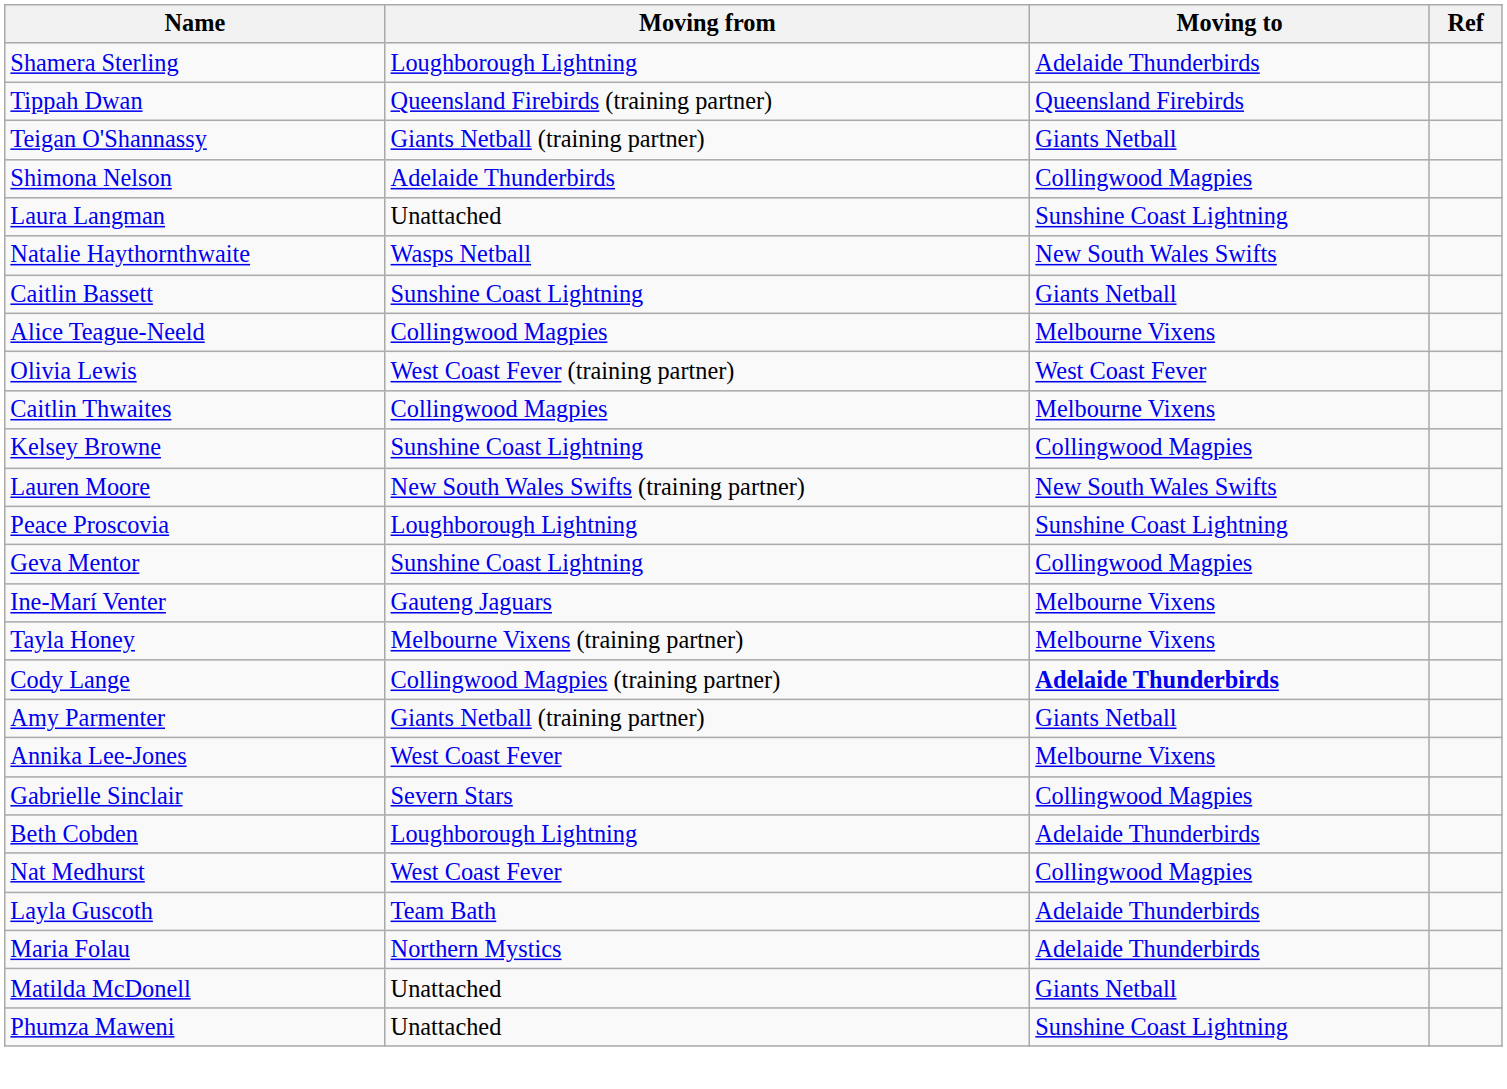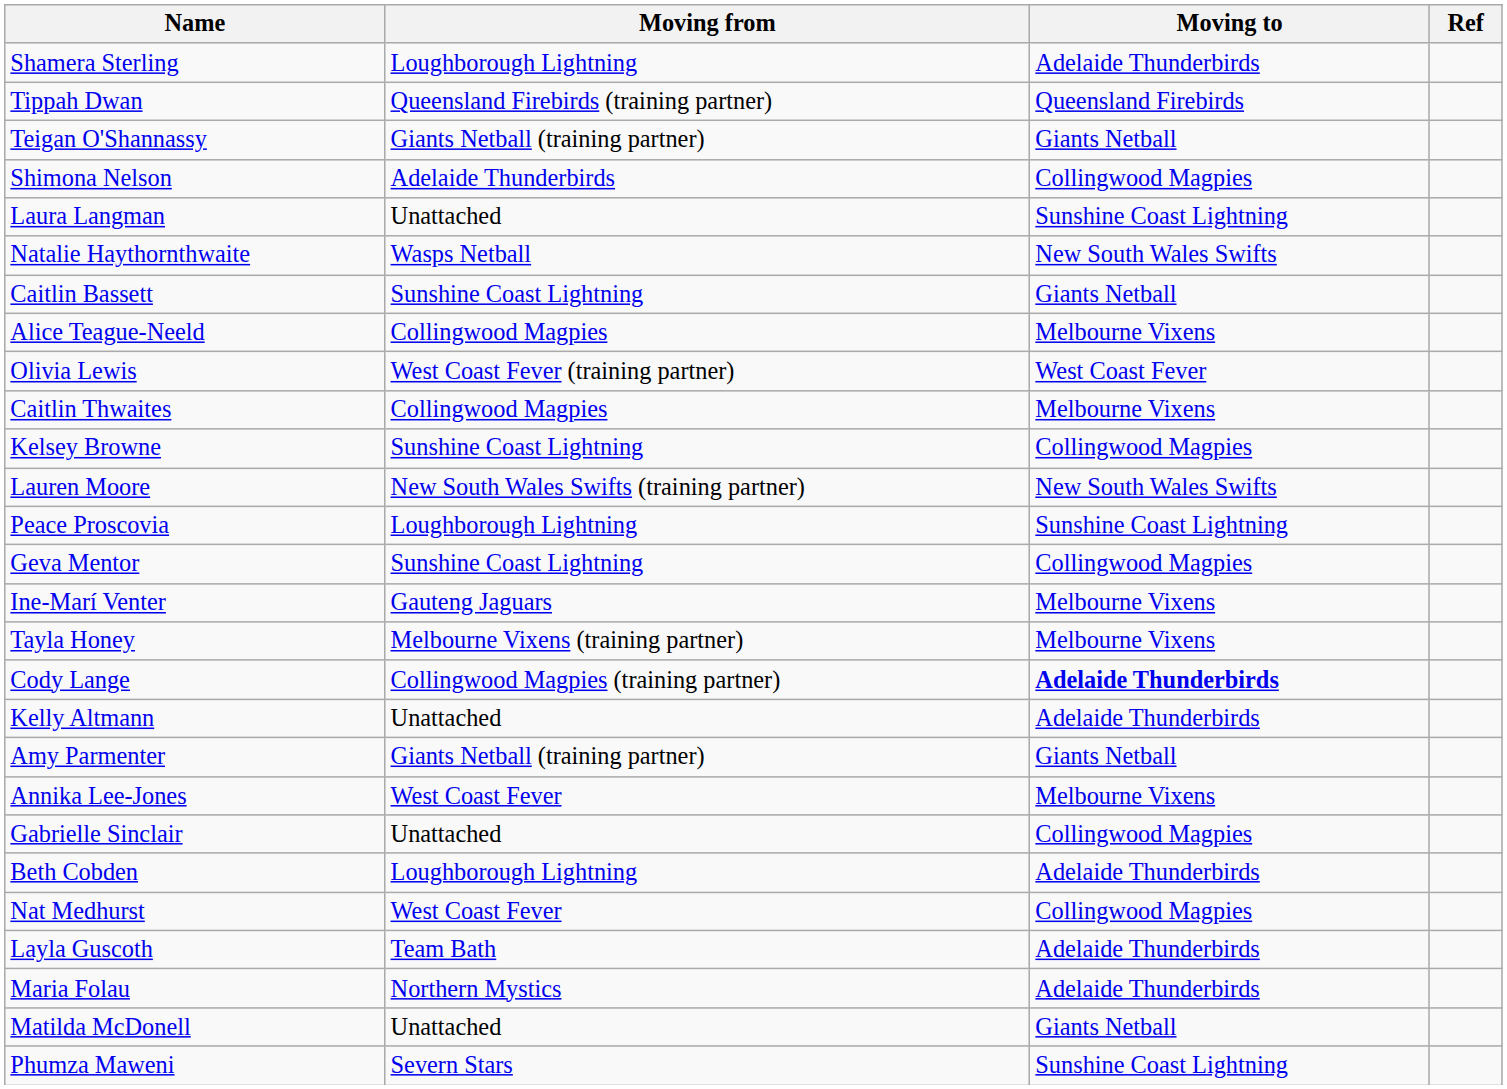 <table class="wikitable sortable" style="width:78%; text-align:center; text-align:left;">
 <tr>
 <th>Name</th>
 <th>Moving from</th>
 <th>Moving to</th>
 <th>Ref</th>
 </tr>
 <tr>
 <td> <a href='#'>Shamera Sterling</a></td>
 <td> <a href='#'>Loughborough Lightning</a></td>
 <td> <a href='#'>Adelaide Thunderbirds</a></td>
 <td></td>
 </tr>
 <tr>
 <td> <a href='#'>Tippah Dwan</a></td>
 <td> <a href='#'>Queensland Firebirds</a> (training partner)</td>
 <td> <a href='#'>Queensland Firebirds</a></td>
 <td></td>
 </tr>
 <tr>
 <td> <a href='#'>Teigan O'Shannassy</a></td>
 <td> <a href='#'>Giants Netball</a> (training partner)</td>
 <td> <a href='#'>Giants Netball</a></td>
 <td></td>
 </tr>
 <tr>
 <td> <a href='#'>Shimona Nelson</a></td>
 <td> <a href='#'>Adelaide Thunderbirds</a></td>
 <td> <a href='#'>Collingwood Magpies</a></td>
 <td></td>
 </tr>
 <tr>
 <td> <a href='#'>Laura Langman</a></td>
 <td>Unattached</td>
 <td> <a href='#'>Sunshine Coast Lightning</a></td>
 <td></td>
 </tr>
 <tr>
 <td> <a href='#'>Natalie Haythornthwaite</a></td>
 <td> <a href='#'>Wasps Netball</a></td>
 <td> <a href='#'>New South Wales Swifts</a></td>
 <td></td>
 </tr>
 <tr>
 <td> <a href='#'>Caitlin Bassett</a></td>
 <td> <a href='#'>Sunshine Coast Lightning</a></td>
 <td> <a href='#'>Giants Netball</a></td>
 <td></td>
 </tr>
 <tr>
 <td> <a href='#'>Alice Teague-Neeld</a></td>
 <td> <a href='#'>Collingwood Magpies</a></td>
 <td> <a href='#'>Melbourne Vixens</a></td>
 <td></td>
 </tr>
 <tr>
 <td> <a href='#'>Olivia Lewis</a></td>
 <td> <a href='#'>West Coast Fever</a> (training partner)</td>
 <td> <a href='#'>West Coast Fever</a></td>
 <td></td>
 </tr>
 <tr>
 <td> <a href='#'>Caitlin Thwaites</a></td>
 <td> <a href='#'>Collingwood Magpies</a></td>
 <td> <a href='#'>Melbourne Vixens</a></td>
 <td></td>
 </tr>
 <tr>
 <td> <a href='#'>Kelsey Browne</a></td>
 <td> <a href='#'>Sunshine Coast Lightning</a></td>
 <td> <a href='#'>Collingwood Magpies</a></td>
 <td></td>
 </tr>
 <tr>
 <td> <a href='#'>Lauren Moore</a></td>
 <td> <a href='#'>New South Wales Swifts</a> (training partner)</td>
 <td> <a href='#'>New South Wales Swifts</a></td>
 <td></td>
 </tr>
 <tr>
 <td> <a href='#'>Peace Proscovia</a></td>
 <td> <a href='#'>Loughborough Lightning</a></td>
 <td> <a href='#'>Sunshine Coast Lightning</a></td>
 <td></td>
 </tr>
 <tr>
 <td> <a href='#'>Geva Mentor</a></td>
 <td> <a href='#'>Sunshine Coast Lightning</a></td>
 <td> <a href='#'>Collingwood Magpies</a></td>
 <td></td>
 </tr>
 <tr>
 <td> <a href='#'>Ine-Marí Venter</a></td>
 <td> <a href='#'>Gauteng Jaguars</a></td>
 <td> <a href='#'>Melbourne Vixens</a></td>
 <td></td>
 </tr>
 <tr>
 <td> <a href='#'>Tayla Honey</a></td>
 <td> <a href='#'>Melbourne Vixens</a> (training partner)</td>
 <td> <a href='#'>Melbourne Vixens</a></td>
 <td></td>
 </tr>
 <tr>
 <td> <a href='#'>Cody Lange</a></td>
 <td> <a href='#'>Collingwood Magpies</a> (training partner)</td>
 <td><strong> <a href='#'>Adelaide Thunderbirds</a></strong></td>
 <td></td>
 </tr>
 <tr>
+<td> <a href='#'>Kelly Altmann</a></td>
+<td>Unattached</td>
+<td> <a href='#'>Adelaide Thunderbirds</a></td>
+<td></td>
+</tr>
+<tr>
 <td> <a href='#'>Amy Parmenter</a></td>
 <td> <a href='#'>Giants Netball</a> (training partner)</td>
 <td> <a href='#'>Giants Netball</a></td>
 <td></td>
 </tr>
 <tr>
 <td> <a href='#'>Annika Lee-Jones</a></td>
 <td> <a href='#'>West Coast Fever</a></td>
 <td> <a href='#'>Melbourne Vixens</a></td>
 <td></td>
 </tr>
 <tr>
 <td> <a href='#'>Gabrielle Sinclair</a></td>
-<td> <a href='#'>Severn Stars</a></td>
+<td>Unattached</td>
 <td> <a href='#'>Collingwood Magpies</a></td>
 <td></td>
 </tr>
 <tr>
 <td> <a href='#'>Beth Cobden</a></td>
 <td> <a href='#'>Loughborough Lightning</a></td>
 <td> <a href='#'>Adelaide Thunderbirds</a></td>
 <td></td>
 </tr>
 <tr>
 <td> <a href='#'>Nat Medhurst</a></td>
 <td> <a href='#'>West Coast Fever</a></td>
 <td> <a href='#'>Collingwood Magpies</a></td>
 <td></td>
 </tr>
 <tr>
 <td> <a href='#'>Layla Guscoth</a></td>
 <td> <a href='#'>Team Bath</a></td>
 <td> <a href='#'>Adelaide Thunderbirds</a></td>
 <td></td>
 </tr>
 <tr>
 <td> <a href='#'>Maria Folau</a></td>
 <td> <a href='#'>Northern Mystics</a></td>
 <td> <a href='#'>Adelaide Thunderbirds</a></td>
 <td></td>
 </tr>
 <tr>
 <td> <a href='#'>Matilda McDonell</a></td>
 <td>Unattached</td>
 <td> <a href='#'>Giants Netball</a></td>
 <td></td>
 </tr>
 <tr>
 <td> <a href='#'>Phumza Maweni</a></td>
-<td>Unattached</td>
+<td> <a href='#'>Severn Stars</a></td>
 <td> <a href='#'>Sunshine Coast Lightning</a></td>
 <td></td>
 </tr>
 </table>
